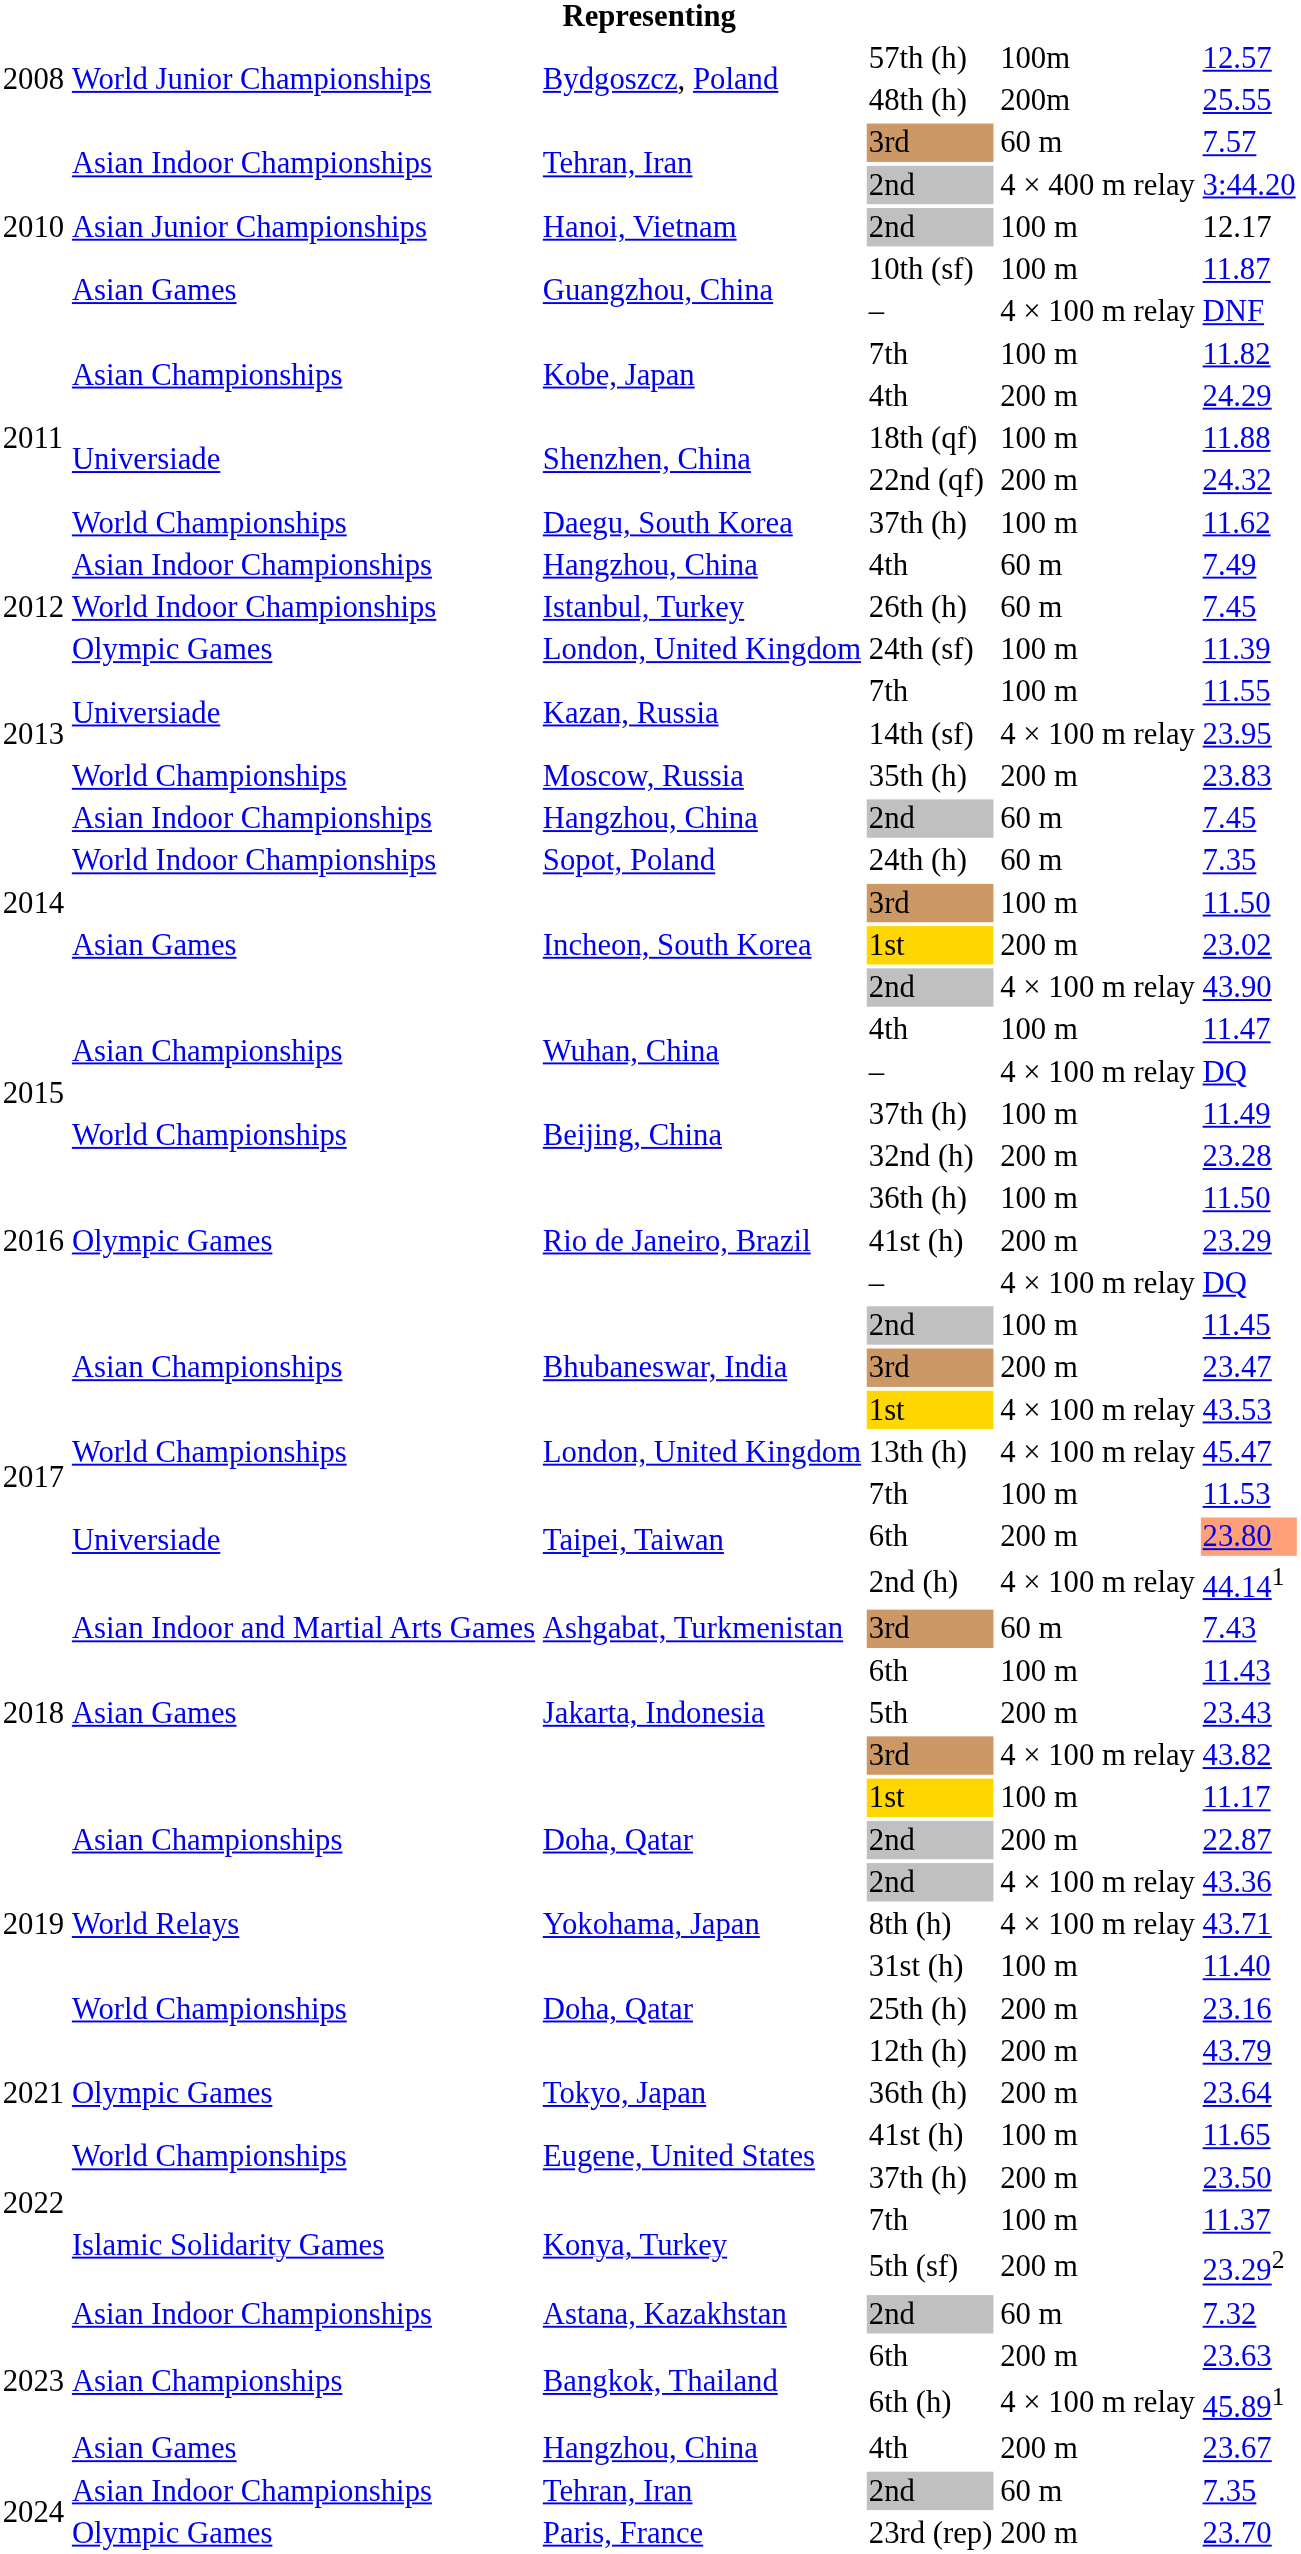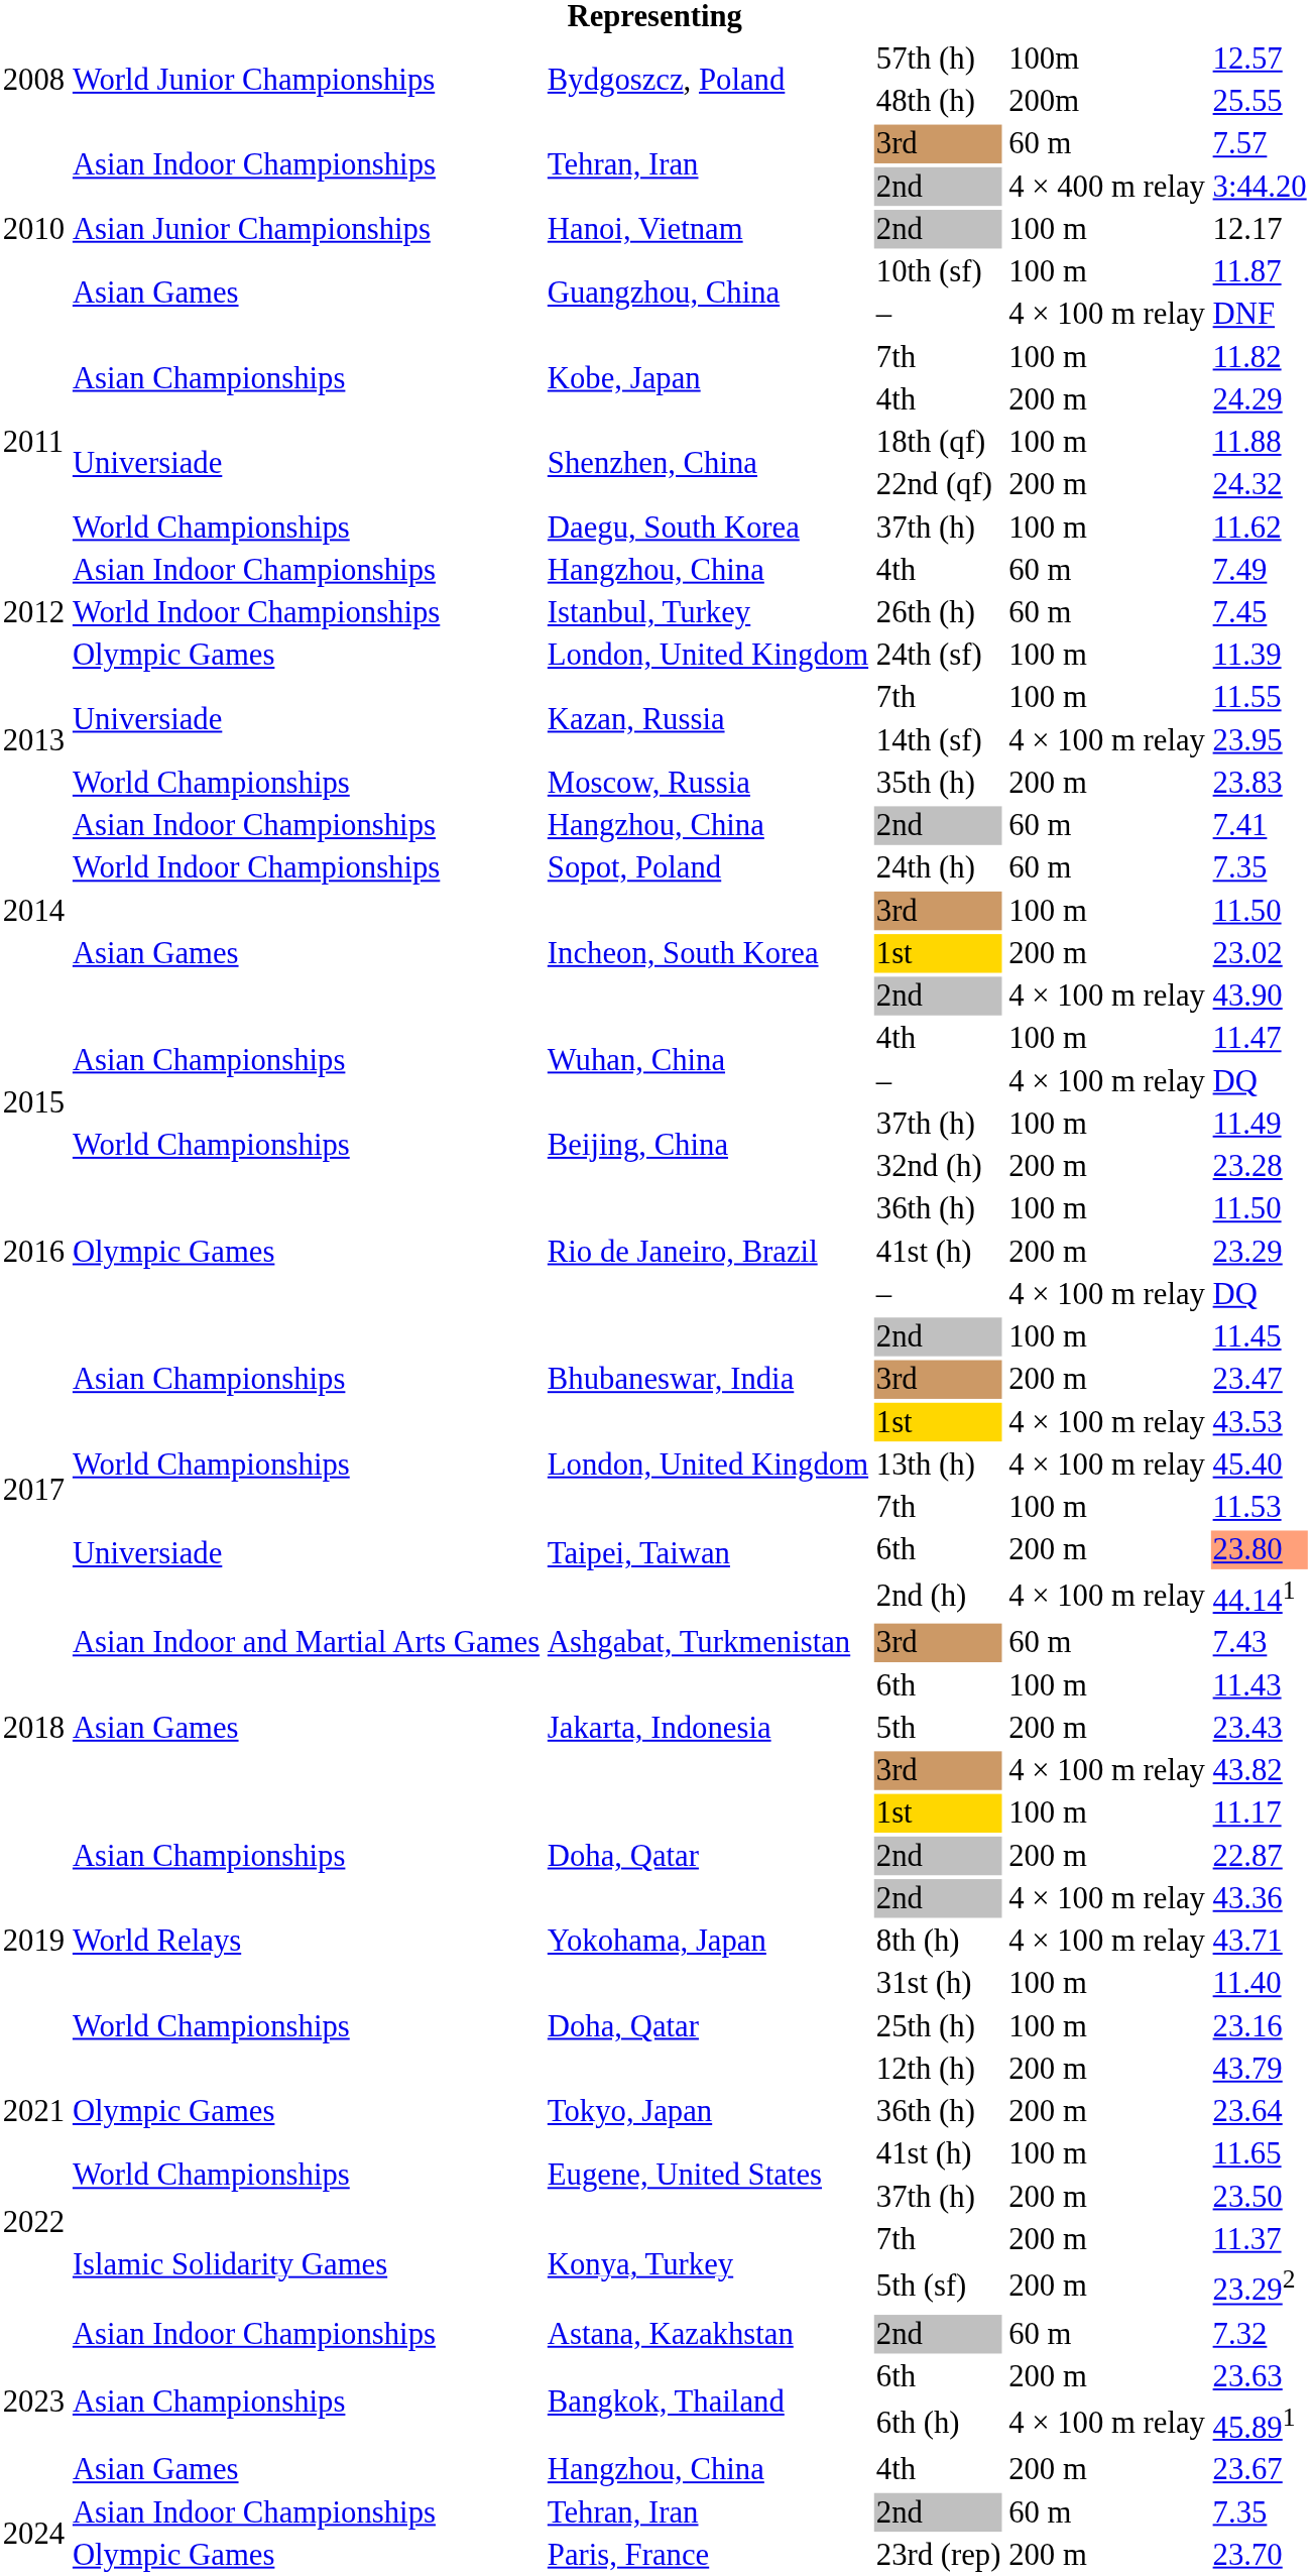 <table>
 <tr>
 <th colspan="6">Representing </th>
 </tr>
 <tr>
 <td rowspan=2>2008</td>
 <td rowspan=2><a href='#'>World Junior Championships</a></td>
 <td rowspan=2><a href='#'>Bydgoszcz</a>, <a href='#'>Poland</a></td>
 <td>57th (h)</td>
 <td>100m</td>
 <td><a href='#'>12.57</a></td>
 </tr>
 <tr>
 <td>48th (h)</td>
 <td>200m</td>
 <td><a href='#'>25.55</a></td>
 </tr>
 <tr>
 <td rowspan=5>2010</td>
 <td rowspan=2><a href='#'>Asian Indoor Championships</a></td>
 <td rowspan=2><a href='#'>Tehran, Iran</a></td>
 <td bgcolor=cc9966>3rd</td>
 <td>60 m</td>
 <td><a href='#'>7.57</a></td>
 </tr>
 <tr>
 <td bgcolor=silver>2nd</td>
 <td>4 × 400 m relay</td>
 <td><a href='#'>3:44.20</a></td>
 </tr>
 <tr>
 <td><a href='#'>Asian Junior Championships</a></td>
 <td><a href='#'>Hanoi, Vietnam</a></td>
 <td bgcolor=silver>2nd</td>
 <td>100 m</td>
 <td>12.17</td>
 </tr>
 <tr>
 <td rowspan=2><a href='#'>Asian Games</a></td>
 <td rowspan=2><a href='#'>Guangzhou, China</a></td>
 <td>10th (sf)</td>
 <td>100 m</td>
 <td><a href='#'>11.87</a></td>
 </tr>
 <tr>
 <td>–</td>
 <td>4 × 100 m relay</td>
 <td><a href='#'>DNF</a></td>
 </tr>
 <tr>
 <td rowspan=5>2011</td>
 <td rowspan=2><a href='#'>Asian Championships</a></td>
 <td rowspan=2><a href='#'>Kobe, Japan</a></td>
 <td>7th</td>
 <td>100 m</td>
 <td><a href='#'>11.82</a></td>
 </tr>
 <tr>
 <td>4th</td>
 <td>200 m</td>
 <td><a href='#'>24.29</a></td>
 </tr>
 <tr>
 <td rowspan=2><a href='#'>Universiade</a></td>
 <td rowspan=2><a href='#'>Shenzhen, China</a></td>
 <td>18th (qf)</td>
 <td>100 m</td>
 <td><a href='#'>11.88</a></td>
 </tr>
 <tr>
 <td>22nd (qf)</td>
 <td>200 m</td>
 <td><a href='#'>24.32</a></td>
 </tr>
 <tr>
 <td><a href='#'>World Championships</a></td>
 <td><a href='#'>Daegu, South Korea</a></td>
 <td>37th (h)</td>
 <td>100 m</td>
 <td><a href='#'>11.62</a></td>
 </tr>
 <tr>
 <td rowspan=3>2012</td>
 <td><a href='#'>Asian Indoor Championships</a></td>
 <td><a href='#'>Hangzhou, China</a></td>
 <td>4th</td>
 <td>60 m</td>
 <td><a href='#'>7.49</a></td>
 </tr>
 <tr>
 <td><a href='#'>World Indoor Championships</a></td>
 <td><a href='#'>Istanbul, Turkey</a></td>
 <td>26th (h)</td>
 <td>60 m</td>
 <td><a href='#'>7.45</a></td>
 </tr>
 <tr>
 <td><a href='#'>Olympic Games</a></td>
 <td><a href='#'>London, United Kingdom</a></td>
 <td>24th (sf)</td>
 <td>100 m</td>
 <td><a href='#'>11.39</a></td>
 </tr>
 <tr>
 <td rowspan=3>2013</td>
 <td rowspan=2><a href='#'>Universiade</a></td>
 <td rowspan=2><a href='#'>Kazan, Russia</a></td>
 <td>7th</td>
 <td>100 m</td>
 <td><a href='#'>11.55</a></td>
 </tr>
 <tr>
 <td>14th (sf)</td>
 <td>4 × 100 m relay</td>
 <td><a href='#'>23.95</a></td>
 </tr>
 <tr>
 <td><a href='#'>World Championships</a></td>
 <td><a href='#'>Moscow, Russia</a></td>
 <td>35th (h)</td>
 <td>200 m</td>
 <td><a href='#'>23.83</a></td>
 </tr>
 <tr>
 <td rowspan=5>2014</td>
 <td><a href='#'>Asian Indoor Championships</a></td>
 <td><a href='#'>Hangzhou, China</a></td>
 <td bgcolor=silver>2nd</td>
 <td>60 m</td>
-<td><a href='#'>7.45</a></td>
+<td><a href='#'>7.41</a></td>
 </tr>
 <tr>
 <td><a href='#'>World Indoor Championships</a></td>
 <td><a href='#'>Sopot, Poland</a></td>
 <td>24th (h)</td>
 <td>60 m</td>
 <td><a href='#'>7.35</a></td>
 </tr>
 <tr>
 <td rowspan=3><a href='#'>Asian Games</a></td>
 <td rowspan=3><a href='#'>Incheon, South Korea</a></td>
 <td bgcolor=cc9966>3rd</td>
 <td>100 m</td>
 <td><a href='#'>11.50</a></td>
 </tr>
 <tr>
 <td bgcolor=gold>1st</td>
 <td>200 m</td>
 <td><a href='#'>23.02</a></td>
 </tr>
 <tr>
 <td bgcolor=silver>2nd</td>
 <td>4 × 100 m relay</td>
 <td><a href='#'>43.90</a></td>
 </tr>
 <tr>
 <td rowspan=4>2015</td>
 <td rowspan=2><a href='#'>Asian Championships</a></td>
 <td rowspan=2><a href='#'>Wuhan, China</a></td>
 <td>4th</td>
 <td>100 m</td>
 <td><a href='#'>11.47</a></td>
 </tr>
 <tr>
 <td>–</td>
 <td>4 × 100 m relay</td>
 <td><a href='#'>DQ</a></td>
 </tr>
 <tr>
 <td rowspan=2><a href='#'>World Championships</a></td>
 <td rowspan=2><a href='#'>Beijing, China</a></td>
 <td>37th (h)</td>
 <td>100 m</td>
 <td><a href='#'>11.49</a></td>
 </tr>
 <tr>
 <td>32nd (h)</td>
 <td>200 m</td>
 <td><a href='#'>23.28</a></td>
 </tr>
 <tr>
 <td rowspan=3>2016</td>
 <td rowspan=3><a href='#'>Olympic Games</a></td>
 <td rowspan=3><a href='#'>Rio de Janeiro, Brazil</a></td>
 <td>36th (h)</td>
 <td>100 m</td>
 <td><a href='#'>11.50</a></td>
 </tr>
 <tr>
 <td>41st (h)</td>
 <td>200 m</td>
 <td><a href='#'>23.29</a></td>
 </tr>
 <tr>
 <td>–</td>
 <td>4 × 100 m relay</td>
 <td><a href='#'>DQ</a></td>
 </tr>
 <tr>
 <td rowspan=8>2017</td>
 <td rowspan=3><a href='#'>Asian Championships</a></td>
 <td rowspan=3><a href='#'>Bhubaneswar, India</a></td>
 <td bgcolor=silver>2nd</td>
 <td>100 m</td>
 <td><a href='#'>11.45</a></td>
 </tr>
 <tr>
 <td bgcolor=cc9966>3rd</td>
 <td>200 m</td>
 <td><a href='#'>23.47</a></td>
 </tr>
 <tr>
 <td bgcolor=gold>1st</td>
 <td>4 × 100 m relay</td>
 <td><a href='#'>43.53</a></td>
 </tr>
 <tr>
 <td><a href='#'>World Championships</a></td>
 <td><a href='#'>London, United Kingdom</a></td>
 <td>13th (h)</td>
 <td>4 × 100 m relay</td>
-<td><a href='#'>45.47</a></td>
+<td><a href='#'>45.40</a></td>
 </tr>
 <tr>
 <td rowspan=3><a href='#'>Universiade</a></td>
 <td rowspan=3><a href='#'>Taipei, Taiwan</a></td>
 <td>7th</td>
 <td>100 m</td>
 <td><a href='#'>11.53</a></td>
 </tr>
 <tr>
 <td>6th</td>
 <td>200 m</td>
 <td style="background: lightsalmon;"><a href='#'>23.80</a></td>
 </tr>
 <tr>
 <td>2nd (h)</td>
 <td>4 × 100 m relay</td>
 <td><a href='#'>44.14</a><sup>1</sup></td>
 </tr>
 <tr>
 <td><a href='#'>Asian Indoor and Martial Arts Games</a></td>
 <td><a href='#'>Ashgabat, Turkmenistan</a></td>
 <td bgcolor=cc9966>3rd</td>
 <td>60 m</td>
 <td><a href='#'>7.43</a></td>
 </tr>
 <tr>
 <td rowspan=3>2018</td>
 <td rowspan=3><a href='#'>Asian Games</a></td>
 <td rowspan=3><a href='#'>Jakarta, Indonesia</a></td>
 <td>6th</td>
 <td>100 m</td>
 <td><a href='#'>11.43</a></td>
 </tr>
 <tr>
 <td>5th</td>
 <td>200 m</td>
 <td><a href='#'>23.43</a></td>
 </tr>
 <tr>
 <td bgcolor=cc9966>3rd</td>
 <td>4 × 100 m relay</td>
 <td><a href='#'>43.82</a></td>
 </tr>
 <tr>
 <td rowspan=7>2019</td>
 <td rowspan=3><a href='#'>Asian Championships</a></td>
 <td rowspan=3><a href='#'>Doha, Qatar</a></td>
 <td bgcolor=gold>1st</td>
 <td>100 m</td>
 <td><a href='#'>11.17</a></td>
 </tr>
 <tr>
 <td bgcolor=silver>2nd</td>
 <td>200 m</td>
 <td><a href='#'>22.87</a></td>
 </tr>
 <tr>
 <td bgcolor=silver>2nd</td>
 <td>4 × 100 m relay</td>
 <td><a href='#'>43.36</a></td>
 </tr>
 <tr>
 <td><a href='#'>World Relays</a></td>
 <td><a href='#'>Yokohama, Japan</a></td>
 <td>8th (h)</td>
 <td>4 × 100 m relay</td>
 <td><a href='#'>43.71</a></td>
 </tr>
 <tr>
 <td rowspan=3><a href='#'>World Championships</a></td>
 <td rowspan=3><a href='#'>Doha, Qatar</a></td>
 <td>31st (h)</td>
 <td>100 m</td>
 <td><a href='#'>11.40</a></td>
 </tr>
 <tr>
 <td>25th (h)</td>
-<td>200 m</td>
+<td>100 m</td>
 <td><a href='#'>23.16</a></td>
 </tr>
 <tr>
 <td>12th (h)</td>
 <td>200 m</td>
 <td><a href='#'>43.79</a></td>
 </tr>
 <tr>
 <td>2021</td>
 <td><a href='#'>Olympic Games</a></td>
 <td><a href='#'>Tokyo, Japan</a></td>
 <td>36th (h)</td>
 <td>200 m</td>
 <td><a href='#'>23.64</a></td>
 </tr>
 <tr>
 <td rowspan=4>2022</td>
 <td rowspan=2><a href='#'>World Championships</a></td>
 <td rowspan=2><a href='#'>Eugene, United States</a></td>
 <td>41st (h)</td>
 <td>100 m</td>
 <td><a href='#'>11.65</a></td>
 </tr>
 <tr>
 <td>37th (h)</td>
 <td>200 m</td>
 <td><a href='#'>23.50</a></td>
 </tr>
 <tr>
 <td rowspan=2><a href='#'>Islamic Solidarity Games</a></td>
 <td rowspan=2><a href='#'>Konya, Turkey</a></td>
 <td>7th</td>
-<td>100 m</td>
+<td>200 m</td>
 <td><a href='#'>11.37</a></td>
 </tr>
 <tr>
 <td>5th (sf)</td>
 <td>200 m</td>
 <td><a href='#'>23.29</a><sup>2</sup></td>
 </tr>
 <tr>
 <td rowspan=4>2023</td>
 <td><a href='#'>Asian Indoor Championships</a></td>
 <td><a href='#'>Astana, Kazakhstan</a></td>
 <td bgcolor=silver>2nd</td>
 <td>60 m</td>
 <td><a href='#'>7.32</a></td>
 </tr>
 <tr>
 <td rowspan=2><a href='#'>Asian Championships</a></td>
 <td rowspan=2><a href='#'>Bangkok, Thailand</a></td>
 <td>6th</td>
 <td>200 m</td>
 <td><a href='#'>23.63</a></td>
 </tr>
 <tr>
 <td>6th (h)</td>
 <td>4 × 100 m relay</td>
 <td><a href='#'>45.89</a><sup>1</sup></td>
 </tr>
 <tr>
 <td><a href='#'>Asian Games</a></td>
 <td><a href='#'>Hangzhou, China</a></td>
 <td>4th</td>
 <td>200 m</td>
 <td><a href='#'>23.67</a></td>
 </tr>
 <tr>
 <td rowspan=2>2024</td>
 <td><a href='#'>Asian Indoor Championships</a></td>
 <td><a href='#'>Tehran, Iran</a></td>
 <td bgcolor=silver>2nd</td>
 <td>60 m</td>
 <td><a href='#'>7.35</a></td>
 </tr>
 <tr>
 <td><a href='#'>Olympic Games</a></td>
 <td><a href='#'>Paris, France</a></td>
 <td>23rd (rep)</td>
 <td>200 m</td>
 <td><a href='#'>23.70</a></td>
 </tr>
 </table>
